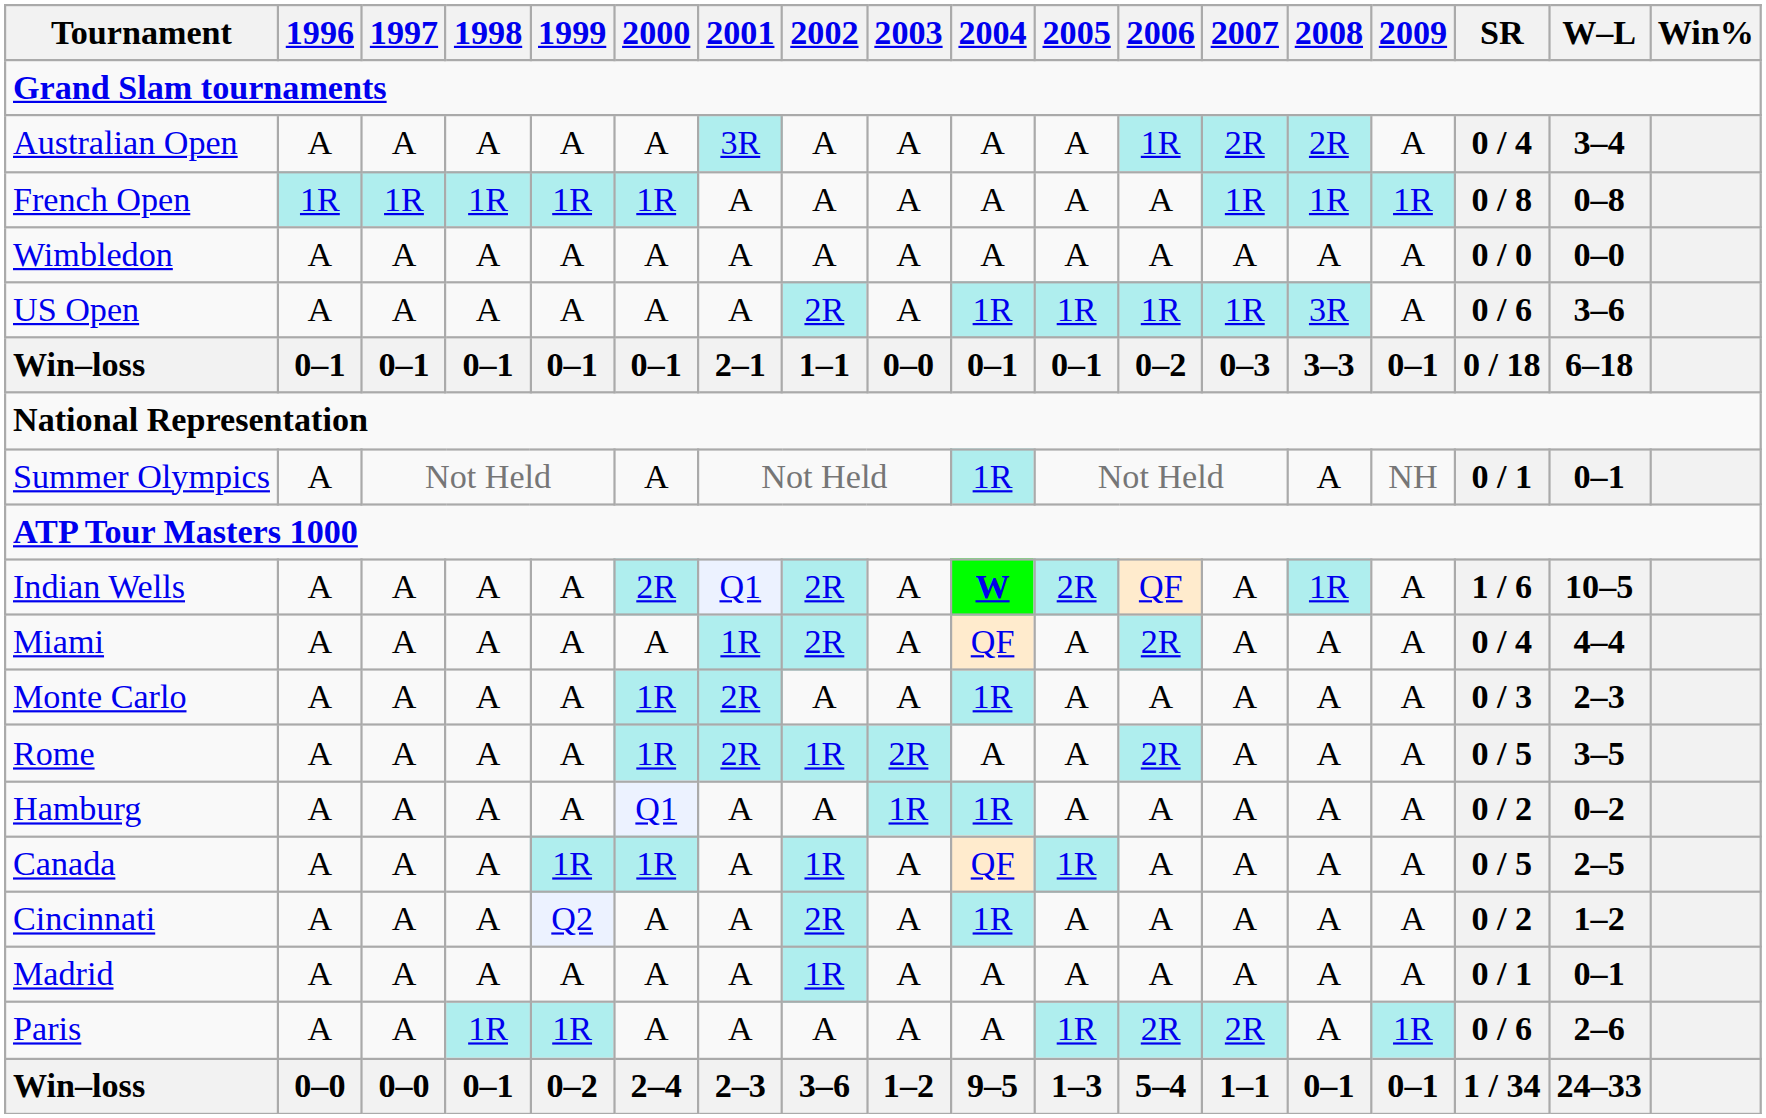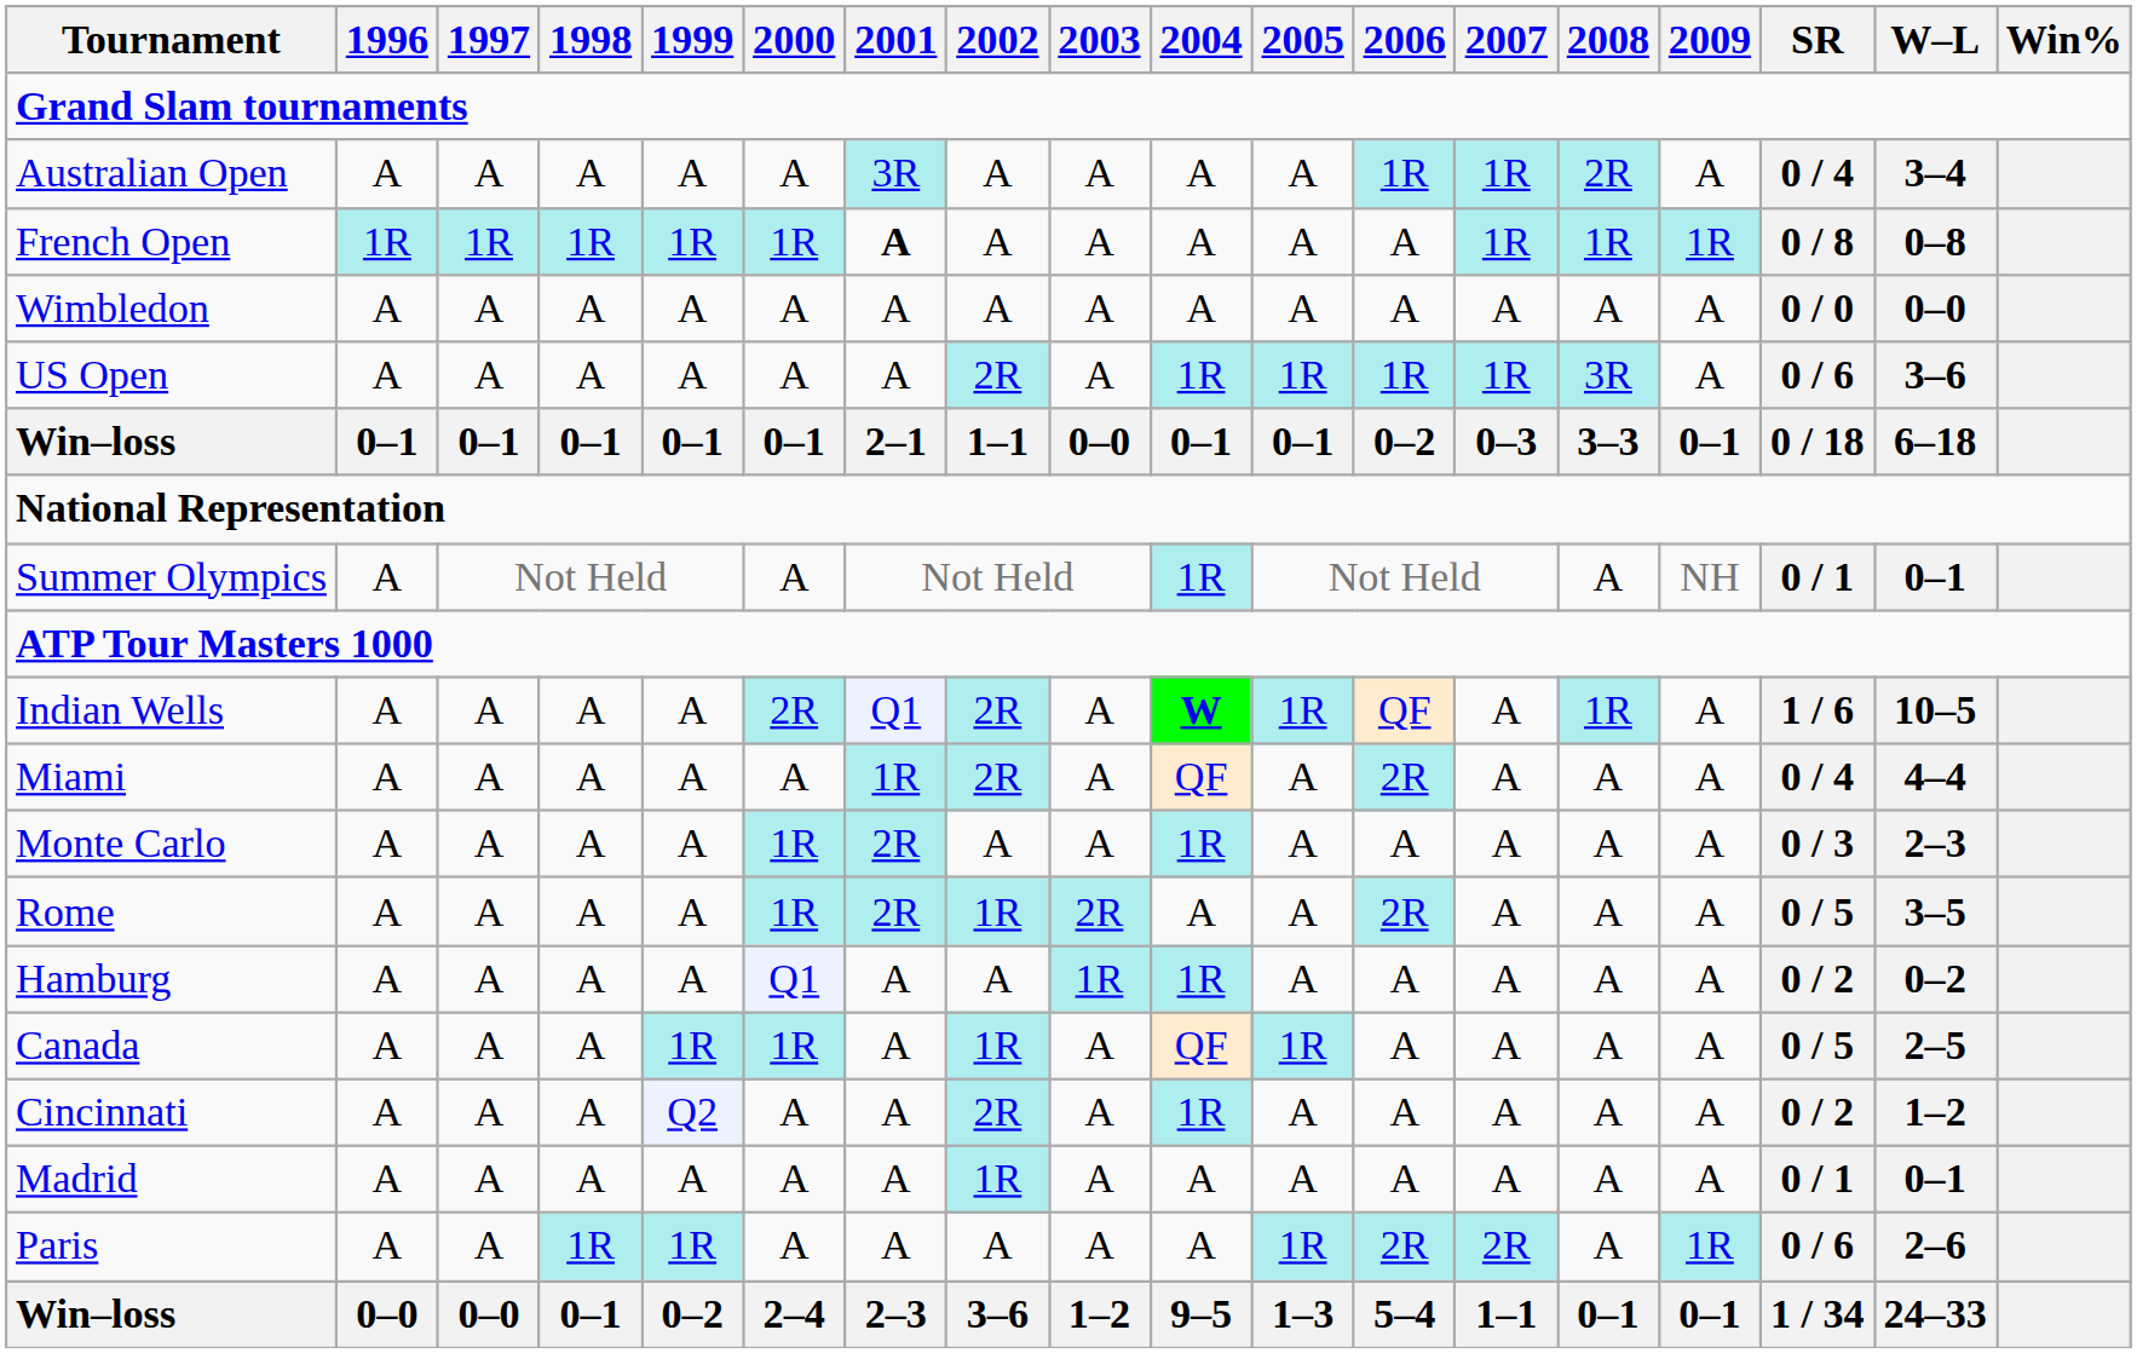 <table class=wikitable style=text-align:center;font-size:97%>
 <tr>
 <th>Tournament</th>
 <th><a href='#'>1996</a></th>
 <th><a href='#'>1997</a></th>
 <th><a href='#'>1998</a></th>
 <th><a href='#'>1999</a></th>
 <th><a href='#'>2000</a></th>
 <th><a href='#'>2001</a></th>
 <th><a href='#'>2002</a></th>
 <th><a href='#'>2003</a></th>
 <th><a href='#'>2004</a></th>
 <th><a href='#'>2005</a></th>
 <th><a href='#'>2006</a></th>
 <th><a href='#'>2007</a></th>
 <th><a href='#'>2008</a></th>
 <th><a href='#'>2009</a></th>
 <th>SR</th>
 <th>W–L</th>
 <th>Win%</th>
 </tr>
 <tr>
 <td colspan=25 style=text-align:left><a href='#'><strong>Grand Slam tournaments</strong></a></td>
 </tr>
 <tr>
 <td align=left><a href='#'>Australian Open</a></td>
 <td>A</td>
 <td>A</td>
 <td>A</td>
 <td>A</td>
 <td>A</td>
 <td bgcolor=afeeee><a href='#'>3R</a></td>
 <td>A</td>
 <td>A</td>
 <td>A</td>
 <td>A</td>
 <td bgcolor=afeeee><a href='#'>1R</a></td>
-<td bgcolor=afeeee><a href='#'>2R</a></td>
+<td bgcolor=afeeee><a href='#'>1R</a></td>
 <td bgcolor=afeeee><a href='#'>2R</a></td>
 <td>A</td>
 <th>0 / 4</th>
 <th>3–4</th>
 <th></th>
 </tr>
 <tr>
 <td align=left><a href='#'>French Open</a></td>
 <td bgcolor=afeeee><a href='#'>1R</a></td>
 <td bgcolor=afeeee><a href='#'>1R</a></td>
 <td bgcolor=afeeee><a href='#'>1R</a></td>
 <td bgcolor=afeeee><a href='#'>1R</a></td>
 <td bgcolor=afeeee><a href='#'>1R</a></td>
-<td>A</td>
+<td><strong>A</strong></td>
 <td>A</td>
 <td>A</td>
 <td>A</td>
 <td>A</td>
 <td>A</td>
 <td bgcolor=afeeee><a href='#'>1R</a></td>
 <td bgcolor=afeeee><a href='#'>1R</a></td>
 <td bgcolor=afeeee><a href='#'>1R</a></td>
 <th>0 / 8</th>
 <th>0–8</th>
 <th></th>
 </tr>
 <tr>
 <td align=left><a href='#'>Wimbledon</a></td>
 <td>A</td>
 <td>A</td>
 <td>A</td>
 <td>A</td>
 <td>A</td>
 <td>A</td>
 <td>A</td>
 <td>A</td>
 <td>A</td>
 <td>A</td>
 <td>A</td>
 <td>A</td>
 <td>A</td>
 <td>A</td>
 <th>0 / 0</th>
 <th>0–0</th>
 <th></th>
 </tr>
 <tr>
 <td align=left><a href='#'>US Open</a></td>
 <td>A</td>
 <td>A</td>
 <td>A</td>
 <td>A</td>
 <td>A</td>
 <td>A</td>
 <td bgcolor=afeeee><a href='#'>2R</a></td>
 <td>A</td>
 <td bgcolor=afeeee><a href='#'>1R</a></td>
 <td bgcolor=afeeee><a href='#'>1R</a></td>
 <td bgcolor=afeeee><a href='#'>1R</a></td>
 <td bgcolor=afeeee><a href='#'>1R</a></td>
 <td bgcolor=afeeee><a href='#'>3R</a></td>
 <td>A</td>
 <th>0 / 6</th>
 <th>3–6</th>
 <th></th>
 </tr>
 <tr>
 <th style=text-align:left>Win–loss</th>
 <th>0–1</th>
 <th>0–1</th>
 <th>0–1</th>
 <th>0–1</th>
 <th>0–1</th>
 <th>2–1</th>
 <th>1–1</th>
 <th>0–0</th>
 <th>0–1</th>
 <th>0–1</th>
 <th>0–2</th>
 <th>0–3</th>
 <th>3–3</th>
 <th>0–1</th>
 <th>0 / 18</th>
 <th>6–18</th>
 <th></th>
 </tr>
 <tr>
 <td colspan=22 align=left><strong>National Representation</strong></td>
 </tr>
 <tr>
 <td align=left><a href='#'>Summer Olympics</a></td>
 <td>A</td>
 <td colspan=3 style=color:#767676>Not Held</td>
 <td>A</td>
 <td colspan=3 style=color:#767676>Not Held</td>
 <td bgcolor=afeeee><a href='#'>1R</a></td>
 <td colspan=3 style=color:#767676>Not Held</td>
 <td>A</td>
 <td colspan=1 style=color:#767676>NH</td>
 <th>0 / 1</th>
 <th>0–1</th>
 <th></th>
 </tr>
 <tr>
 <td colspan=25 style=text-align:left><strong><a href='#'>ATP Tour Masters 1000</a></strong></td>
 </tr>
 <tr>
 <td align=left><a href='#'>Indian Wells</a></td>
 <td>A</td>
 <td>A</td>
 <td>A</td>
 <td>A</td>
 <td bgcolor=afeeee><a href='#'>2R</a></td>
 <td bgcolor=ecf2ff><a href='#'>Q1</a></td>
 <td bgcolor=afeeee><a href='#'>2R</a></td>
 <td>A</td>
 <td bgcolor=lime><a href='#'><strong>W</strong></a></td>
-<td bgcolor=afeeee><a href='#'>2R</a></td>
+<td bgcolor=afeeee><a href='#'>1R</a></td>
 <td bgcolor=ffebcd><a href='#'>QF</a></td>
 <td>A</td>
 <td bgcolor=afeeee><a href='#'>1R</a></td>
 <td>A</td>
 <th>1 / 6</th>
 <th>10–5</th>
 <th></th>
 </tr>
 <tr>
 <td align=left><a href='#'>Miami</a></td>
 <td>A</td>
 <td>A</td>
 <td>A</td>
 <td>A</td>
 <td>A</td>
 <td bgcolor=afeeee><a href='#'>1R</a></td>
 <td bgcolor=afeeee><a href='#'>2R</a></td>
 <td>A</td>
 <td bgcolor=ffebcd><a href='#'>QF</a></td>
 <td>A</td>
 <td bgcolor=afeeee><a href='#'>2R</a></td>
 <td>A</td>
 <td>A</td>
 <td>A</td>
 <th>0 / 4</th>
 <th>4–4</th>
 <th></th>
 </tr>
 <tr>
 <td align=left><a href='#'>Monte Carlo</a></td>
 <td>A</td>
 <td>A</td>
 <td>A</td>
 <td>A</td>
 <td bgcolor=afeeee><a href='#'>1R</a></td>
 <td bgcolor=afeeee><a href='#'>2R</a></td>
 <td>A</td>
 <td>A</td>
 <td bgcolor=afeeee><a href='#'>1R</a></td>
 <td>A</td>
 <td>A</td>
 <td>A</td>
 <td>A</td>
 <td>A</td>
 <th>0 / 3</th>
 <th>2–3</th>
 <th></th>
 </tr>
 <tr>
 <td align=left><a href='#'>Rome</a></td>
 <td>A</td>
 <td>A</td>
 <td>A</td>
 <td>A</td>
 <td bgcolor=afeeee><a href='#'>1R</a></td>
 <td bgcolor=afeeee><a href='#'>2R</a></td>
 <td bgcolor=afeeee><a href='#'>1R</a></td>
 <td bgcolor=afeeee><a href='#'>2R</a></td>
 <td>A</td>
 <td>A</td>
 <td bgcolor=afeeee><a href='#'>2R</a></td>
 <td>A</td>
 <td>A</td>
 <td>A</td>
 <th>0 / 5</th>
 <th>3–5</th>
 <th></th>
 </tr>
 <tr>
 <td align=left><a href='#'>Hamburg</a></td>
 <td>A</td>
 <td>A</td>
 <td>A</td>
 <td>A</td>
 <td bgcolor=ecf2ff><a href='#'>Q1</a></td>
 <td>A</td>
 <td>A</td>
 <td bgcolor=afeeee><a href='#'>1R</a></td>
 <td bgcolor=afeeee><a href='#'>1R</a></td>
 <td>A</td>
 <td>A</td>
 <td>A</td>
 <td>A</td>
 <td>A</td>
 <th>0 / 2</th>
 <th>0–2</th>
 <th></th>
 </tr>
 <tr>
 <td align=left><a href='#'>Canada</a></td>
 <td>A</td>
 <td>A</td>
 <td>A</td>
 <td bgcolor=afeeee><a href='#'>1R</a></td>
 <td bgcolor=afeeee><a href='#'>1R</a></td>
 <td>A</td>
 <td bgcolor=afeeee><a href='#'>1R</a></td>
 <td>A</td>
 <td bgcolor=ffebcd><a href='#'>QF</a></td>
 <td bgcolor=afeeee><a href='#'>1R</a></td>
 <td>A</td>
 <td>A</td>
 <td>A</td>
 <td>A</td>
 <th>0 / 5</th>
 <th>2–5</th>
 <th></th>
 </tr>
 <tr>
 <td align=left><a href='#'>Cincinnati</a></td>
 <td>A</td>
 <td>A</td>
 <td>A</td>
 <td bgcolor=ecf2ff><a href='#'>Q2</a></td>
 <td>A</td>
 <td>A</td>
 <td bgcolor=afeeee><a href='#'>2R</a></td>
 <td>A</td>
 <td bgcolor=afeeee><a href='#'>1R</a></td>
 <td>A</td>
 <td>A</td>
 <td>A</td>
 <td>A</td>
 <td>A</td>
 <th>0 / 2</th>
 <th>1–2</th>
 <th></th>
 </tr>
 <tr>
 <td align=left><a href='#'>Madrid</a></td>
 <td>A</td>
 <td>A</td>
 <td>A</td>
 <td>A</td>
 <td>A</td>
 <td>A</td>
 <td bgcolor=afeeee><a href='#'>1R</a></td>
 <td>A</td>
 <td>A</td>
 <td>A</td>
 <td>A</td>
 <td>A</td>
 <td>A</td>
 <td>A</td>
 <th>0 / 1</th>
 <th>0–1</th>
 <th></th>
 </tr>
 <tr>
 <td align=left><a href='#'>Paris</a></td>
 <td>A</td>
 <td>A</td>
 <td bgcolor=afeeee><a href='#'>1R</a></td>
 <td bgcolor=afeeee><a href='#'>1R</a></td>
 <td>A</td>
 <td>A</td>
 <td>A</td>
 <td>A</td>
 <td>A</td>
 <td bgcolor=afeeee><a href='#'>1R</a></td>
 <td bgcolor=afeeee><a href='#'>2R</a></td>
 <td bgcolor=afeeee><a href='#'>2R</a></td>
 <td>A</td>
 <td bgcolor=afeeee><a href='#'>1R</a></td>
 <th>0 / 6</th>
 <th>2–6</th>
 <th></th>
 </tr>
 <tr>
 <th style=text-align:left>Win–loss</th>
 <th>0–0</th>
 <th>0–0</th>
 <th>0–1</th>
 <th>0–2</th>
 <th>2–4</th>
 <th>2–3</th>
 <th>3–6</th>
 <th>1–2</th>
 <th>9–5</th>
 <th>1–3</th>
 <th>5–4</th>
 <th>1–1</th>
 <th>0–1</th>
 <th>0–1</th>
 <th>1 / 34</th>
 <th>24–33</th>
 <th></th>
 </tr>
 </table>
